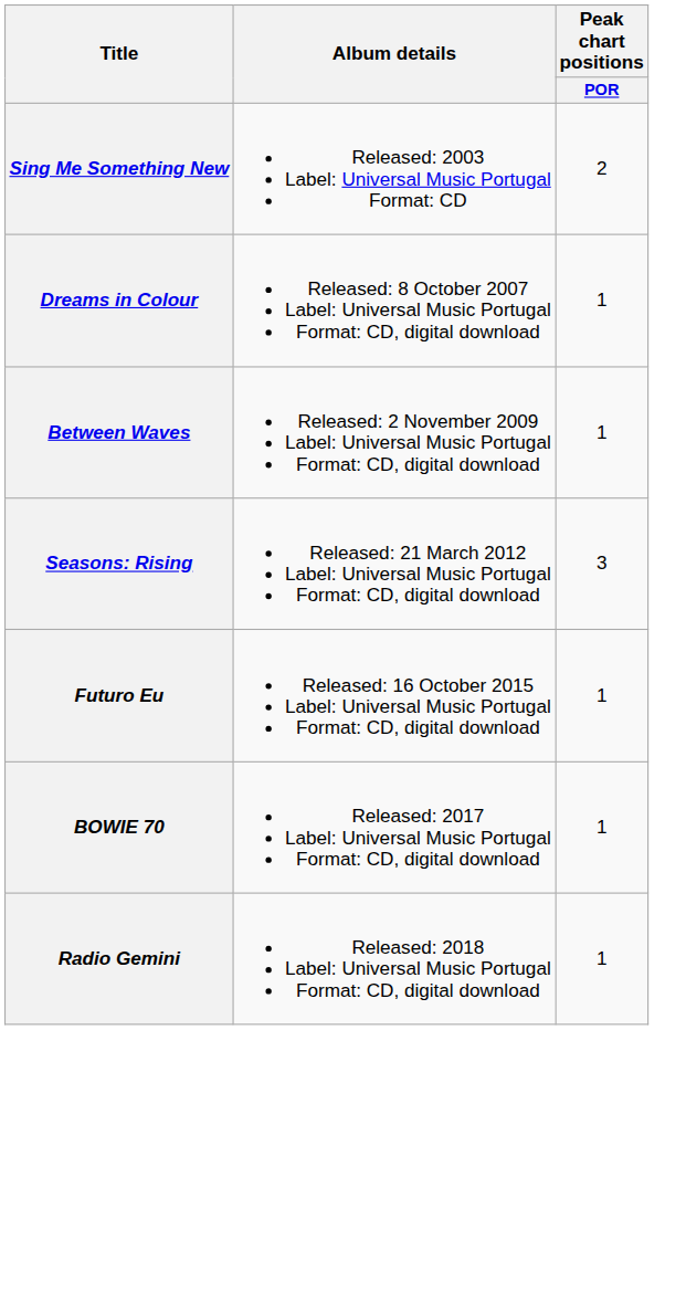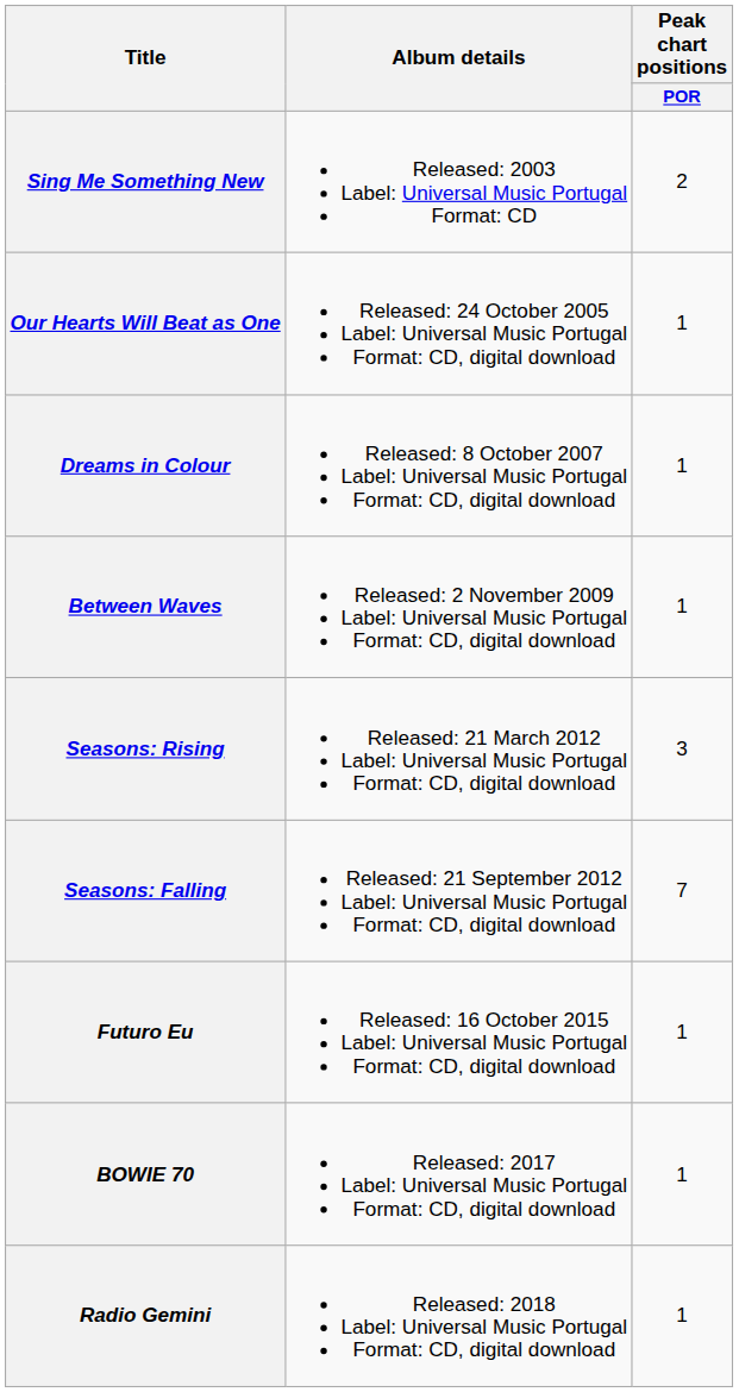 <table class="wikitable plainrowheaders" style="text-align:center;">
 <tr>
 <th scope="col" rowspan="2">Title</th>
 <th scope="col" rowspan="2">Album details</th>
 <th scope="col" colspan="1">Peak chart positions</th>
 </tr>
 <tr>
 <th scope="col" style="width:3em;font-size:85%;"><a href='#'>POR</a><br></th>
 </tr>
 <tr>
 <th scope="row"><em><a href='#'>Sing Me Something New</a></em></th>
 <td><br><ul><li>Released: 2003</li><li>Label: <a href='#'>Universal Music Portugal</a></li><li>Format: CD</li></ul></td>
 <td>2</td>
+</tr>
+<tr>
+<th scope="row"><em><a href='#'>Our Hearts Will Beat as One</a></em></th>
+<td><br><ul><li>Released: 24 October 2005</li><li>Label: Universal Music Portugal</li><li>Format: CD, digital download</li></ul></td>
+<td>1</td>
 </tr>
 <tr>
 <th scope="row"><em><a href='#'>Dreams in Colour</a></em></th>
 <td><br><ul><li>Released: 8 October 2007</li><li>Label: Universal Music Portugal</li><li>Format: CD, digital download</li></ul></td>
 <td>1</td>
 </tr>
 <tr>
 <th scope="row"><em><a href='#'>Between Waves</a></em></th>
 <td><br><ul><li>Released: 2 November 2009</li><li>Label: Universal Music Portugal</li><li>Format: CD, digital download</li></ul></td>
 <td>1</td>
 </tr>
 <tr>
 <th scope="row"><em><a href='#'>Seasons: Rising</a></em></th>
 <td><br><ul><li>Released: 21 March 2012</li><li>Label: Universal Music Portugal</li><li>Format: CD, digital download</li></ul></td>
 <td>3</td>
 </tr>
 <tr>
+<th scope="row"><em><a href='#'>Seasons: Falling</a></em></th>
+<td><br><ul><li>Released: 21 September 2012</li><li>Label: Universal Music Portugal</li><li>Format: CD, digital download</li></ul></td>
+<td>7</td>
+</tr>
+<tr>
 <th scope="row"><em>Futuro Eu</em></th>
 <td><br><ul><li>Released: 16 October 2015</li><li>Label: Universal Music Portugal</li><li>Format: CD, digital download</li></ul></td>
 <td>1</td>
 </tr>
 <tr>
 <th scope="row"><em>BOWIE 70</em></th>
 <td><br><ul><li>Released: 2017</li><li>Label: Universal Music Portugal</li><li>Format: CD, digital download</li></ul></td>
 <td>1</td>
 </tr>
 <tr>
 <th scope="row"><em>Radio Gemini</em></th>
 <td><br><ul><li>Released: 2018</li><li>Label: Universal Music Portugal</li><li>Format: CD, digital download</li></ul></td>
 <td>1</td>
 </tr>
 </table>
